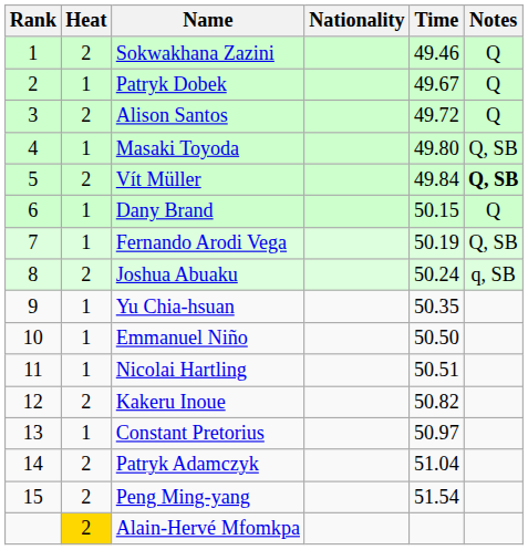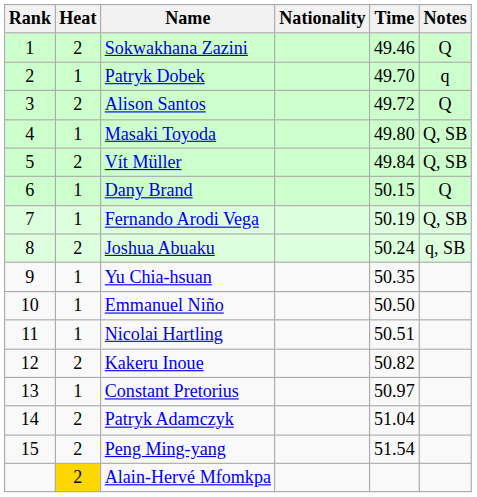 <table class="wikitable sortable" style="text-align:center">
 <tr>
 <th>Rank</th>
 <th>Heat</th>
 <th>Name</th>
 <th>Nationality</th>
 <th>Time</th>
 <th>Notes</th>
 </tr>
 <tr bgcolor=ccffcc>
 <td>1</td>
 <td>2</td>
 <td align=left><a href='#'>Sokwakhana Zazini</a></td>
 <td align=left></td>
 <td>49.46</td>
 <td>Q</td>
 </tr>
 <tr bgcolor=ccffcc>
 <td>2</td>
 <td>1</td>
 <td align=left><a href='#'>Patryk Dobek</a></td>
 <td align=left></td>
-<td>49.67</td>
-<td>Q</td>
+<td>49.70</td>
+<td>q</td>
 </tr>
 <tr bgcolor=ccffcc>
 <td>3</td>
 <td>2</td>
 <td align=left><a href='#'>Alison Santos</a></td>
 <td align=left></td>
 <td>49.72</td>
 <td>Q</td>
 </tr>
 <tr bgcolor=ccffcc>
 <td>4</td>
 <td>1</td>
 <td align=left><a href='#'>Masaki Toyoda</a></td>
 <td align=left></td>
 <td>49.80</td>
 <td>Q, SB</td>
 </tr>
 <tr bgcolor=ccffcc>
 <td>5</td>
 <td>2</td>
 <td align=left><a href='#'>Vít Müller</a></td>
 <td align=left></td>
 <td>49.84</td>
-<td><strong>Q, SB</strong></td>
+<td>Q, SB</td>
 </tr>
 <tr bgcolor=ccffcc>
 <td>6</td>
 <td>1</td>
 <td align=left><a href='#'>Dany Brand</a></td>
 <td align=left></td>
 <td>50.15</td>
 <td>Q</td>
 </tr>
 <tr bgcolor=ddffdd>
 <td>7</td>
 <td>1</td>
 <td align=left><a href='#'>Fernando Arodi Vega</a></td>
 <td align=left></td>
 <td>50.19</td>
 <td>Q, SB</td>
 </tr>
 <tr bgcolor=ddffdd>
 <td>8</td>
 <td>2</td>
 <td align=left><a href='#'>Joshua Abuaku</a></td>
 <td align=left></td>
 <td>50.24</td>
 <td>q, SB</td>
 </tr>
 <tr>
 <td>9</td>
 <td>1</td>
 <td align=left><a href='#'>Yu Chia-hsuan</a></td>
 <td align=left></td>
 <td>50.35</td>
 <td></td>
 </tr>
 <tr>
 <td>10</td>
 <td>1</td>
 <td align=left><a href='#'>Emmanuel Niño</a></td>
 <td align=left></td>
 <td>50.50</td>
 <td></td>
 </tr>
 <tr>
 <td>11</td>
 <td>1</td>
 <td align=left><a href='#'>Nicolai Hartling</a></td>
 <td align=left></td>
 <td>50.51</td>
 <td></td>
 </tr>
 <tr>
 <td>12</td>
 <td>2</td>
 <td align=left><a href='#'>Kakeru Inoue</a></td>
 <td align=left></td>
 <td>50.82</td>
 <td></td>
 </tr>
 <tr>
 <td>13</td>
 <td>1</td>
 <td align=left><a href='#'>Constant Pretorius</a></td>
 <td align=left></td>
 <td>50.97</td>
 <td></td>
 </tr>
 <tr>
 <td>14</td>
 <td>2</td>
 <td align=left><a href='#'>Patryk Adamczyk</a></td>
 <td align=left></td>
 <td>51.04</td>
 <td></td>
 </tr>
 <tr>
 <td>15</td>
 <td>2</td>
 <td align=left><a href='#'>Peng Ming-yang</a></td>
 <td align=left></td>
 <td>51.54</td>
 <td></td>
 </tr>
 <tr>
 <td></td>
 <td style="background: gold;">2</td>
 <td align=left><a href='#'>Alain-Hervé Mfomkpa</a></td>
 <td align=left></td>
 <td></td>
 <td></td>
 </tr>
 </table>
